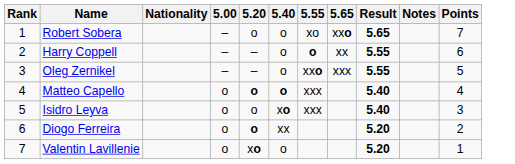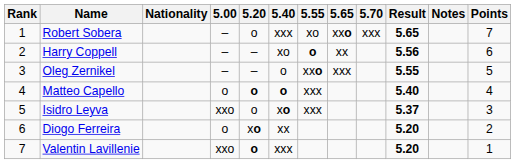 <table class="wikitable sortable" style="text-align:center;">
 <tr>
 <th>Rank</th>
 <th>Name</th>
 <th>Nationality</th>
 <th>5.00</th>
 <th>5.20</th>
 <th>5.40</th>
 <th>5.55</th>
 <th>5.65</th>
+<th>5.70</th>
 <th>Result</th>
 <th>Notes</th>
 <th>Points</th>
 </tr>
 <tr>
 <td>1</td>
 <td align=left><a href='#'>Robert Sobera</a></td>
 <td align=left></td>
 <td>–</td>
 <td>o</td>
-<td>o</td>
+<td>xxx</td>
 <td>xo</td>
 <td>xx<strong>o</strong></td>
+<td>xxx</td>
 <td><strong>5.65</strong></td>
 <td></td>
 <td>7</td>
 </tr>
 <tr>
 <td>2</td>
 <td align=left><a href='#'>Harry Coppell</a></td>
 <td align=left></td>
 <td>–</td>
 <td>–</td>
-<td>o</td>
+<td>xo</td>
 <td><strong>o</strong></td>
 <td>xx</td>
-<td><strong>5.55</strong></td>
+<td></td>
+<td><strong>5.56</strong></td>
 <td></td>
 <td>6</td>
 </tr>
 <tr>
 <td>3</td>
 <td align=left><a href='#'>Oleg Zernikel</a></td>
 <td align=left></td>
 <td>–</td>
 <td>–</td>
 <td>o</td>
 <td>xx<strong>o</strong></td>
 <td>xxx</td>
+<td></td>
 <td><strong>5.55</strong></td>
 <td></td>
 <td>5</td>
 </tr>
 <tr>
 <td>4</td>
 <td align=left><a href='#'>Matteo Capello</a></td>
 <td align=left></td>
 <td>o</td>
 <td><strong>o</strong></td>
 <td><strong>o</strong></td>
 <td>xxx</td>
 <td></td>
+<td></td>
 <td><strong>5.40</strong></td>
 <td></td>
 <td>4</td>
 </tr>
 <tr>
 <td>5</td>
 <td align=left><a href='#'>Isidro Leyva</a></td>
 <td align=left></td>
-<td>o</td>
+<td>xxo</td>
 <td>o</td>
 <td>x<strong>o</strong></td>
 <td>xxx</td>
 <td></td>
-<td><strong>5.40</strong></td>
+<td></td>
+<td><strong>5.37</strong></td>
 <td></td>
 <td>3</td>
 </tr>
 <tr>
 <td>6</td>
 <td align=left><a href='#'>Diogo Ferreira</a></td>
 <td align=left></td>
 <td>o</td>
-<td><strong>o</strong></td>
+<td>x<strong>o</strong></td>
 <td>xx</td>
+<td></td>
 <td></td>
 <td></td>
 <td><strong>5.20</strong></td>
 <td></td>
 <td>2</td>
 </tr>
 <tr>
 <td>7</td>
 <td align=left><a href='#'>Valentin Lavillenie</a></td>
 <td align=left></td>
-<td>o</td>
-<td>x<strong>o</strong></td>
-<td>o</td>
+<td>xxo</td>
+<td><strong>o</strong></td>
+<td>xxx</td>
+<td></td>
 <td></td>
 <td></td>
 <td><strong>5.20</strong></td>
 <td></td>
 <td>1</td>
 </tr>
 </table>
